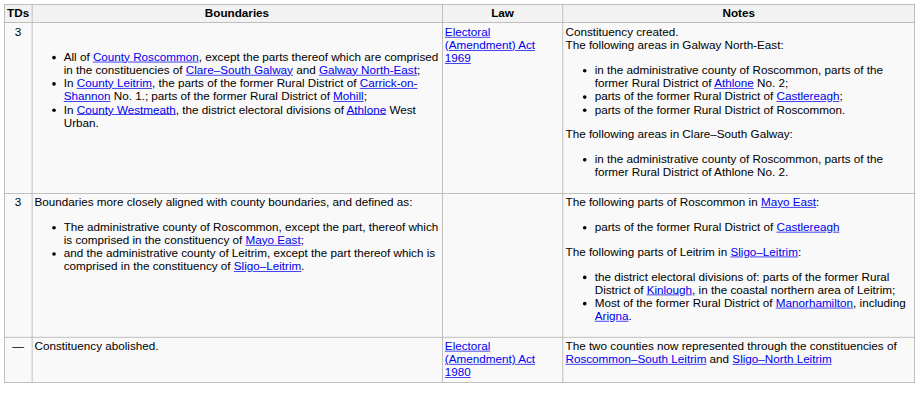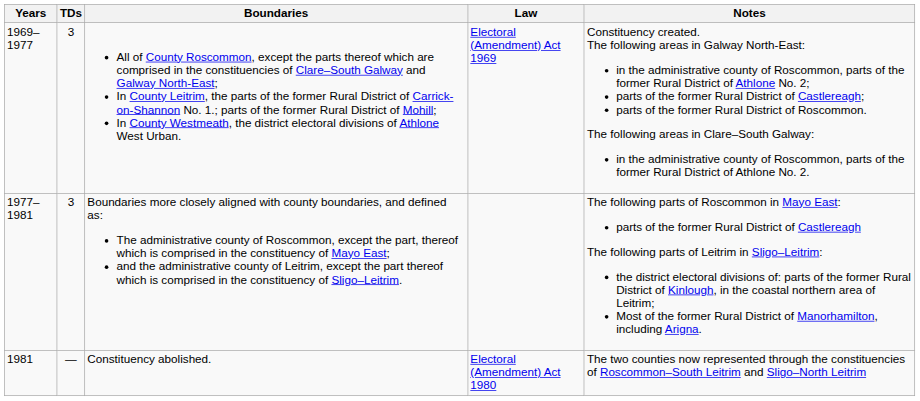 <table class="wikitable">
 <tr>
+<th width=65>Years</th>
 <th>TDs</th>
 <th>Boundaries</th>
 <th>Law</th>
 <th>Notes</th>
 </tr>
 <tr valign="top">
+<td>1969–1977</td>
 <td align="center">3</td>
 <td><br><ul><li>All of <a href='#'>County Roscommon</a>, except the parts thereof which are comprised in the constituencies of <a href='#'>Clare–South Galway</a> and <a href='#'>Galway North-East</a>;</li><li>In <a href='#'>County Leitrim</a>, the parts of the former Rural District of <a href='#'>Carrick-on-Shannon</a> No. 1.; parts of the former Rural District of <a href='#'>Mohill</a>;</li><li>In <a href='#'>County Westmeath</a>, the district electoral divisions of <a href='#'>Athlone</a> West Urban.</li></ul></td>
 <td><a href='#'>Electoral (Amendment) Act 1969</a></td>
 <td>Constituency created.<br>The following areas in Galway North-East:<ul><li>in the administrative county of Roscommon, parts of the former Rural District of <a href='#'>Athlone</a> No. 2;</li><li>parts of the former Rural District of <a href='#'>Castlereagh</a>;</li><li>parts of the former Rural District of Roscommon.</li></ul>The following areas in Clare–South Galway:<ul><li>in the administrative county of Roscommon, parts of the former Rural District of Athlone No. 2.</li></ul></td>
 </tr>
 <tr valign="top">
+<td>1977–1981</td>
 <td align="center">3</td>
 <td>Boundaries more closely aligned with county boundaries, and defined as:<br><ul><li>The administrative county of Roscommon, except the part, thereof which is comprised in the constituency of <a href='#'>Mayo East</a>;</li><li>and the administrative county of Leitrim, except the part thereof which is comprised in the constituency of <a href='#'>Sligo–Leitrim</a>.</li></ul></td>
 <td></td>
 <td>The following parts of Roscommon in <a href='#'>Mayo East</a>:<br><ul><li>parts of the former Rural District of <a href='#'>Castlereagh</a></li></ul>The following parts of Leitrim in <a href='#'>Sligo–Leitrim</a>:<ul><li>the district electoral divisions of: parts of the former Rural District of <a href='#'>Kinlough</a>, in the coastal northern area of Leitrim;</li><li>Most of the former Rural District of <a href='#'>Manorhamilton</a>, including <a href='#'>Arigna</a>.</li></ul></td>
 </tr>
 <tr valign="top">
+<td>1981</td>
 <td align="center">—</td>
 <td>Constituency abolished.</td>
 <td><a href='#'>Electoral (Amendment) Act 1980</a></td>
 <td>The two counties now represented through the constituencies of <a href='#'>Roscommon–South Leitrim</a> and <a href='#'>Sligo–North Leitrim</a></td>
 </tr>
 </table>
